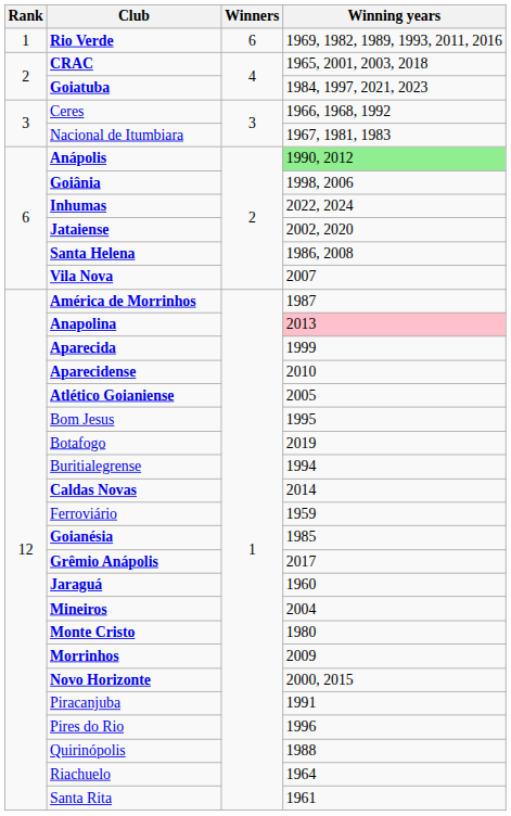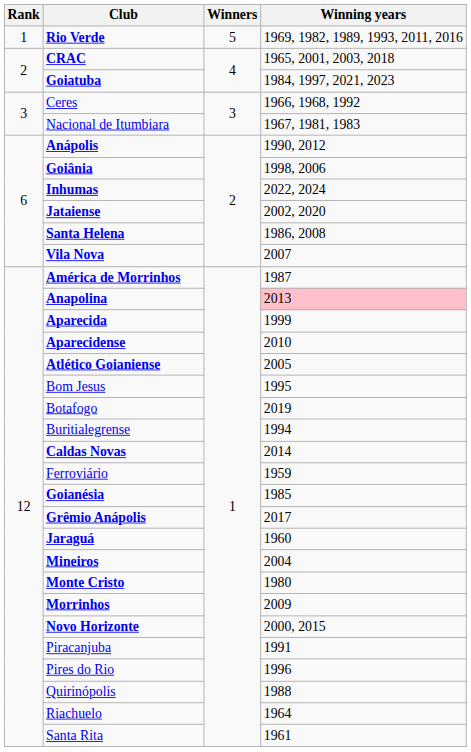 <table class="wikitable sortable">
 <tr>
 <th>Rank</th>
 <th style="width:180px">Club</th>
 <th>Winners</th>
 <th>Winning years</th>
 </tr>
 <tr>
 <td align=center>1</td>
 <td><strong><a href='#'>Rio Verde</a></strong></td>
-<td align=center>6</td>
+<td align=center>5</td>
 <td>1969, 1982, 1989, 1993, 2011, 2016</td>
 </tr>
 <tr>
 <td rowspan=2 align=center>2</td>
 <td><strong><a href='#'>CRAC</a></strong></td>
 <td rowspan=2 align=center>4</td>
 <td>1965, 2001, 2003, 2018</td>
 </tr>
 <tr>
 <td><strong><a href='#'>Goiatuba</a></strong></td>
 <td>1984, 1997, 2021, 2023</td>
 </tr>
 <tr>
 <td rowspan=2 align=center>3</td>
 <td><a href='#'>Ceres</a></td>
 <td rowspan=2 align=center>3</td>
 <td>1966, 1968, 1992</td>
 </tr>
 <tr>
 <td><a href='#'>Nacional de Itumbiara</a></td>
 <td>1967, 1981, 1983</td>
 </tr>
 <tr>
 <td rowspan=6 align=center>6</td>
 <td><strong><a href='#'>Anápolis</a></strong></td>
 <td rowspan=6 align=center>2</td>
-<td style="background: lightgreen;">1990, 2012</td>
+<td>1990, 2012</td>
 </tr>
 <tr>
 <td><strong><a href='#'>Goiânia</a></strong></td>
 <td>1998, 2006</td>
 </tr>
 <tr>
 <td><strong><a href='#'>Inhumas</a></strong></td>
 <td>2022, 2024</td>
 </tr>
 <tr>
 <td><strong><a href='#'>Jataiense</a></strong></td>
 <td>2002, 2020</td>
 </tr>
 <tr>
 <td><strong><a href='#'>Santa Helena</a></strong></td>
 <td>1986, 2008</td>
 </tr>
 <tr>
 <td><strong><a href='#'>Vila Nova</a></strong></td>
 <td>2007</td>
 </tr>
 <tr>
 <td rowspan=22 align=center>12</td>
 <td><strong><a href='#'>América de Morrinhos</a></strong></td>
 <td rowspan=22 align=center>1</td>
 <td>1987</td>
 </tr>
 <tr>
 <td><strong><a href='#'>Anapolina</a></strong></td>
 <td style="background: pink;">2013</td>
 </tr>
 <tr>
 <td><strong><a href='#'>Aparecida</a></strong></td>
 <td>1999</td>
 </tr>
 <tr>
 <td><strong><a href='#'>Aparecidense</a></strong></td>
 <td>2010</td>
 </tr>
 <tr>
 <td><strong><a href='#'>Atlético Goianiense</a></strong></td>
 <td>2005</td>
 </tr>
 <tr>
 <td><a href='#'>Bom Jesus</a></td>
 <td>1995</td>
 </tr>
 <tr>
 <td><a href='#'>Botafogo</a></td>
 <td>2019</td>
 </tr>
 <tr>
 <td><a href='#'>Buritialegrense</a></td>
 <td>1994</td>
 </tr>
 <tr>
 <td><strong><a href='#'>Caldas Novas</a></strong></td>
 <td>2014</td>
 </tr>
 <tr>
 <td><a href='#'>Ferroviário</a></td>
 <td>1959</td>
 </tr>
 <tr>
 <td><strong><a href='#'>Goianésia</a></strong></td>
 <td>1985</td>
 </tr>
 <tr>
 <td><strong><a href='#'>Grêmio Anápolis</a></strong></td>
 <td>2017</td>
 </tr>
 <tr>
 <td><strong><a href='#'>Jaraguá</a></strong></td>
 <td>1960</td>
 </tr>
 <tr>
 <td><strong><a href='#'>Mineiros</a></strong></td>
 <td>2004</td>
 </tr>
 <tr>
 <td><strong><a href='#'>Monte Cristo</a></strong></td>
 <td>1980</td>
 </tr>
 <tr>
 <td><strong><a href='#'>Morrinhos</a></strong></td>
 <td>2009</td>
 </tr>
 <tr>
 <td><strong><a href='#'>Novo Horizonte</a></strong></td>
 <td>2000, 2015</td>
 </tr>
 <tr>
 <td><a href='#'>Piracanjuba</a></td>
 <td>1991</td>
 </tr>
 <tr>
 <td><a href='#'>Pires do Rio</a></td>
 <td>1996</td>
 </tr>
 <tr>
 <td><a href='#'>Quirinópolis</a></td>
 <td>1988</td>
 </tr>
 <tr>
 <td><a href='#'>Riachuelo</a></td>
 <td>1964</td>
 </tr>
 <tr>
 <td><a href='#'>Santa Rita</a></td>
 <td>1961</td>
 </tr>
 </table>
